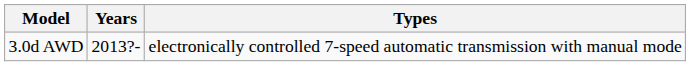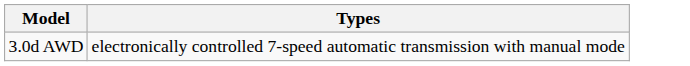 <table class="wikitable sortable collapsible">
 <tr>
 <th>Model</th>
-<th>Years</th>
 <th>Types</th>
 </tr>
 <tr>
 <td>3.0d AWD</td>
-<td>2013?-</td>
 <td>electronically controlled 7-speed automatic transmission with manual mode</td>
 </tr>
 </table>
